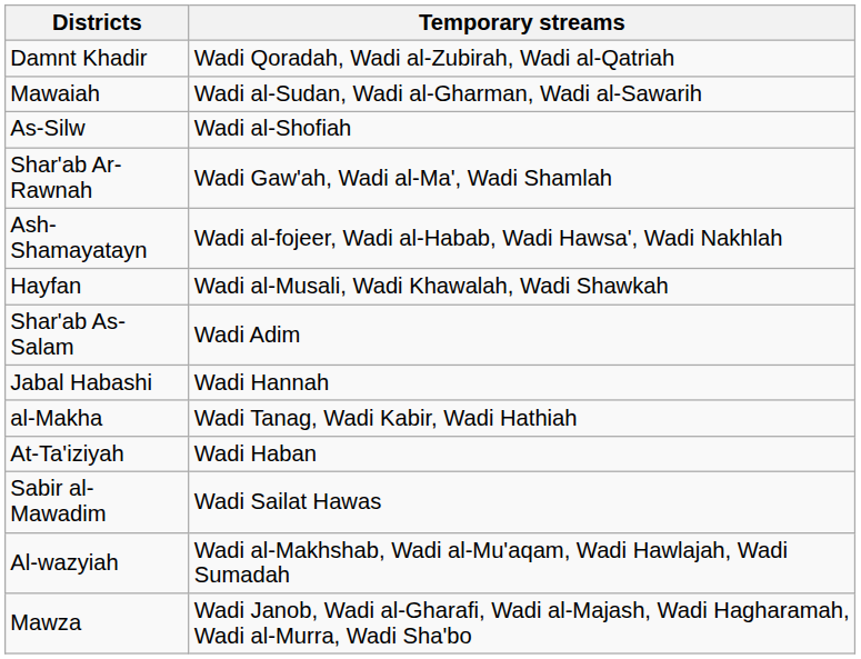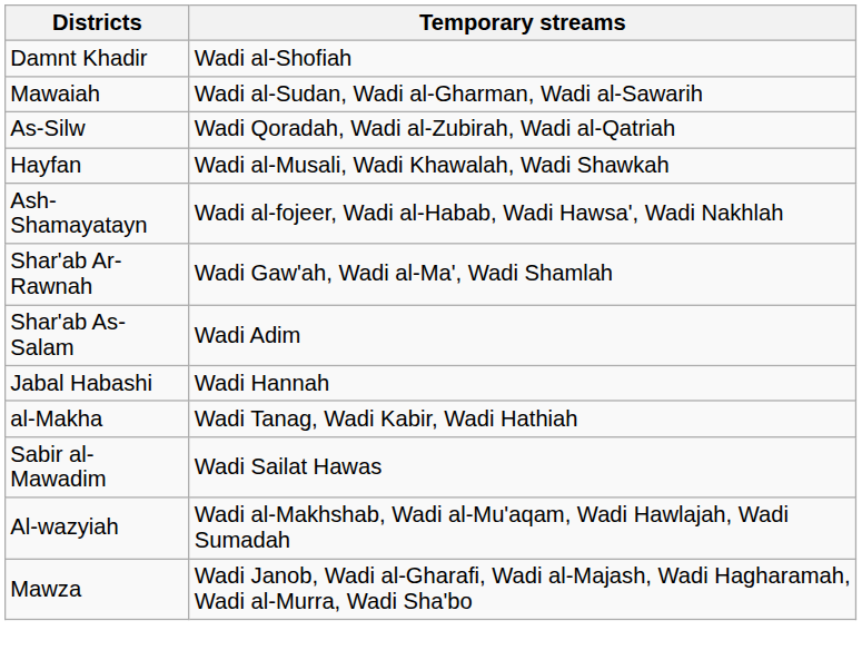 <table class="wikitable">
 <tr>
 <th>Districts</th>
 <th>Temporary streams</th>
 </tr>
 <tr>
 <td>Damnt Khadir</td>
-<td>Wadi Qoradah, Wadi al-Zubirah, Wadi al-Qatriah</td>
+<td>Wadi al-Shofiah</td>
 </tr>
 <tr>
 <td>Mawaiah</td>
 <td>Wadi al-Sudan, Wadi al-Gharman, Wadi al-Sawarih</td>
 </tr>
 <tr>
 <td>As-Silw</td>
-<td>Wadi al-Shofiah</td>
+<td>Wadi Qoradah, Wadi al-Zubirah, Wadi al-Qatriah</td>
 </tr>
 <tr>
-<td>Shar'ab Ar-Rawnah</td>
-<td>Wadi Gaw'ah, Wadi al-Ma', Wadi Shamlah</td>
+<td>Hayfan</td>
+<td>Wadi al-Musali, Wadi Khawalah, Wadi Shawkah</td>
 </tr>
 <tr>
 <td>Ash-Shamayatayn</td>
 <td>Wadi al-fojeer, Wadi al-Habab, Wadi Hawsa', Wadi Nakhlah</td>
 </tr>
 <tr>
-<td>Hayfan</td>
-<td>Wadi al-Musali, Wadi Khawalah, Wadi Shawkah</td>
+<td>Shar'ab Ar-Rawnah</td>
+<td>Wadi Gaw'ah, Wadi al-Ma', Wadi Shamlah</td>
 </tr>
 <tr>
 <td>Shar'ab As-Salam</td>
 <td>Wadi Adim</td>
 </tr>
 <tr>
 <td>Jabal Habashi</td>
 <td>Wadi Hannah</td>
 </tr>
 <tr>
 <td>al-Makha</td>
 <td>Wadi Tanag, Wadi Kabir, Wadi Hathiah</td>
 </tr>
 <tr>
-<td>At-Ta'iziyah</td>
-<td>Wadi Haban</td>
-</tr>
-<tr>
 <td>Sabir al-Mawadim</td>
 <td>Wadi Sailat Hawas</td>
 </tr>
 <tr>
 <td>Al-wazyiah</td>
 <td>Wadi al-Makhshab, Wadi al-Mu'aqam, Wadi Hawlajah, Wadi Sumadah</td>
 </tr>
 <tr>
 <td>Mawza</td>
 <td>Wadi Janob, Wadi al-Gharafi, Wadi al-Majash, Wadi Hagharamah, Wadi al-Murra, Wadi Sha'bo</td>
 </tr>
 </table>
